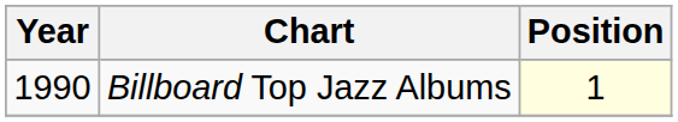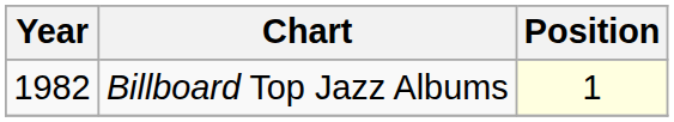 <table class="wikitable">
 <tr>
 <th align="left">Year</th>
 <th align="left">Chart</th>
 <th align="left">Position</th>
 </tr>
 <tr>
-<td align="left">1990</td>
+<td align="left">1982</td>
 <td align="left"><em>Billboard</em> Top Jazz Albums</td>
 <td align="center" style="background: lightyellow;">1</td>
 </tr>
 <tr>
 </tr>
 </table>
